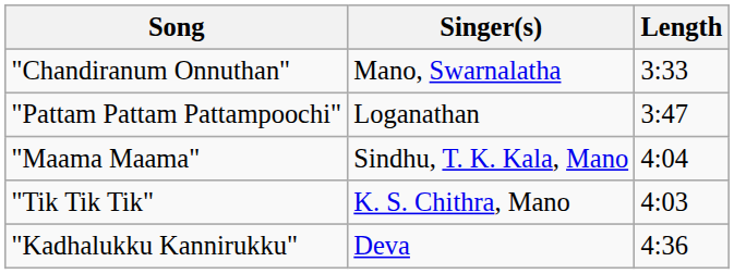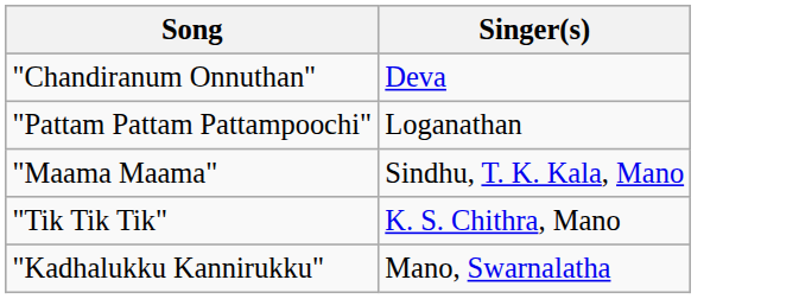 <table class="wikitable" style="font-size:95%;">
 <tr>
 <th>Song</th>
 <th>Singer(s)</th>
-<th>Length</th>
 </tr>
 <tr>
 <td>"Chandiranum Onnuthan"</td>
-<td>Mano, <a href='#'>Swarnalatha</a></td>
-<td>3:33</td>
+<td><a href='#'>Deva</a></td>
 </tr>
 <tr>
 <td>"Pattam Pattam Pattampoochi"</td>
 <td>Loganathan</td>
-<td>3:47</td>
 </tr>
 <tr>
 <td>"Maama Maama"</td>
 <td>Sindhu, <a href='#'>T. K. Kala</a>, <a href='#'>Mano</a></td>
-<td>4:04</td>
 </tr>
 <tr>
 <td>"Tik Tik Tik"</td>
 <td><a href='#'>K. S. Chithra</a>, Mano</td>
-<td>4:03</td>
 </tr>
 <tr>
 <td>"Kadhalukku Kannirukku"</td>
-<td><a href='#'>Deva</a></td>
-<td>4:36</td>
+<td>Mano, <a href='#'>Swarnalatha</a></td>
 </tr>
 </table>
